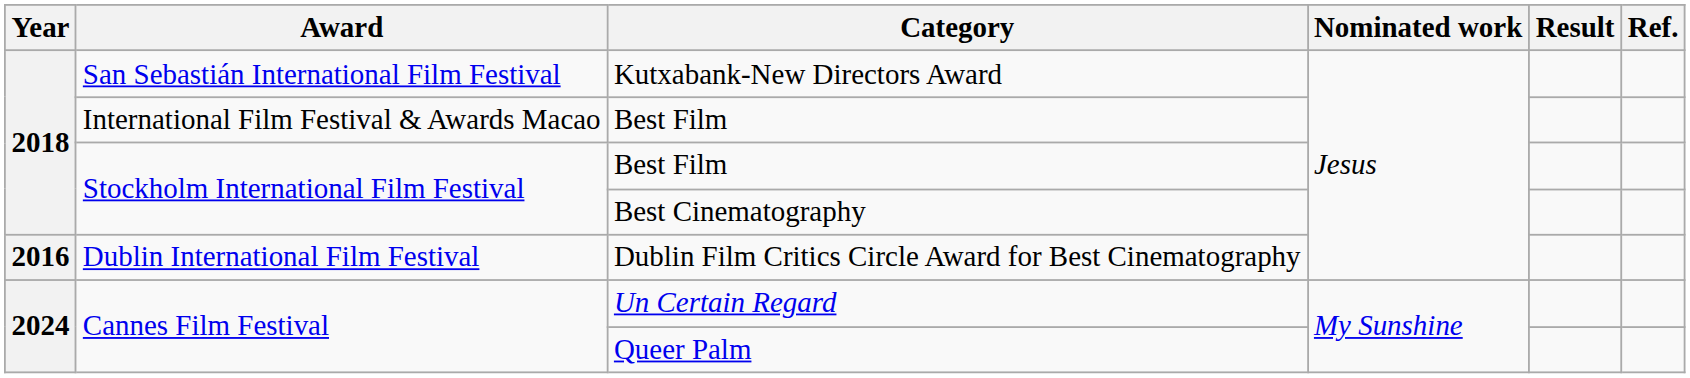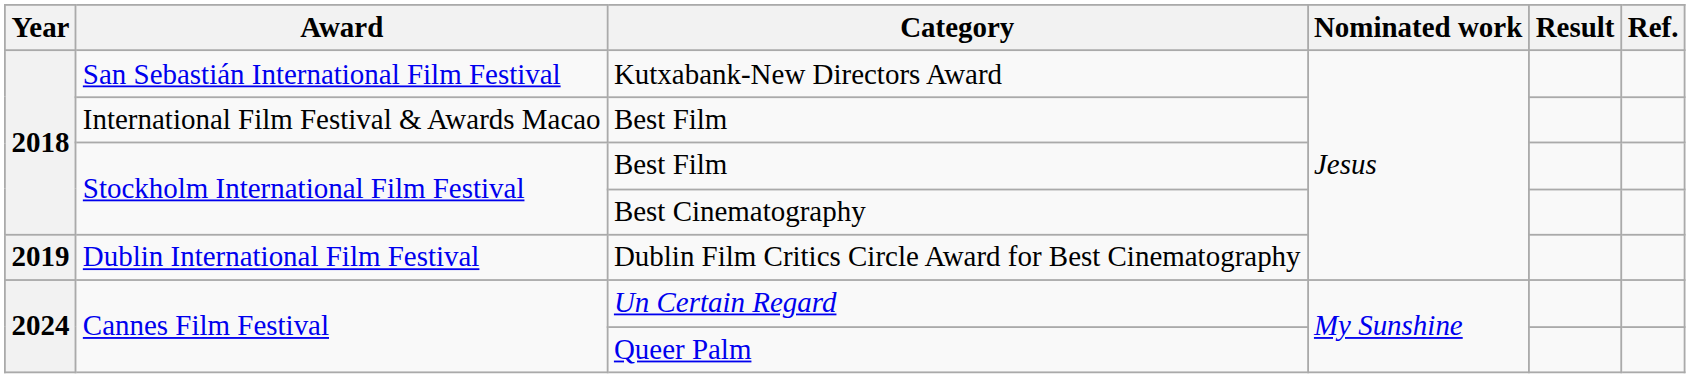 <table class="wikitable sortable plainrowheaders">
 <tr>
 <th scope="col">Year</th>
 <th scope="col">Award</th>
 <th scope="col">Category</th>
 <th scope="col">Nominated work</th>
 <th scope="col">Result</th>
 <th scope="col">Ref.</th>
 </tr>
 <tr>
 <th scope="row" rowspan="4">2018</th>
 <td><a href='#'>San Sebastián International Film Festival</a></td>
 <td>Kutxabank-New Directors Award</td>
 <td rowspan="5"><em>Jesus</em></td>
 <td></td>
 <td align="center"></td>
 </tr>
 <tr>
 <td>International Film Festival & Awards Macao</td>
 <td>Best Film</td>
 <td></td>
 <td align="center"></td>
 </tr>
 <tr>
 <td rowspan="2"><a href='#'>Stockholm International Film Festival</a></td>
 <td>Best Film</td>
 <td></td>
 <td align="center"></td>
 </tr>
 <tr>
 <td>Best Cinematography</td>
 <td></td>
 <td align="center"></td>
 </tr>
 <tr>
-<th scope="row">2016</th>
+<th scope="row">2019</th>
 <td><a href='#'>Dublin International Film Festival</a></td>
 <td>Dublin Film Critics Circle Award for Best Cinematography</td>
 <td></td>
 <td align="center"></td>
 </tr>
 <tr>
 <th scope="row" rowspan="2">2024</th>
 <td rowspan="2"><a href='#'>Cannes Film Festival</a></td>
 <td><em><a href='#'>Un Certain Regard</a></em></td>
 <td rowspan="2"><em><a href='#'>My Sunshine</a></em></td>
 <td></td>
 <td align="center"></td>
 </tr>
 <tr>
 <td><a href='#'>Queer Palm</a></td>
 <td></td>
 <td align="center"></td>
 </tr>
 </table>
